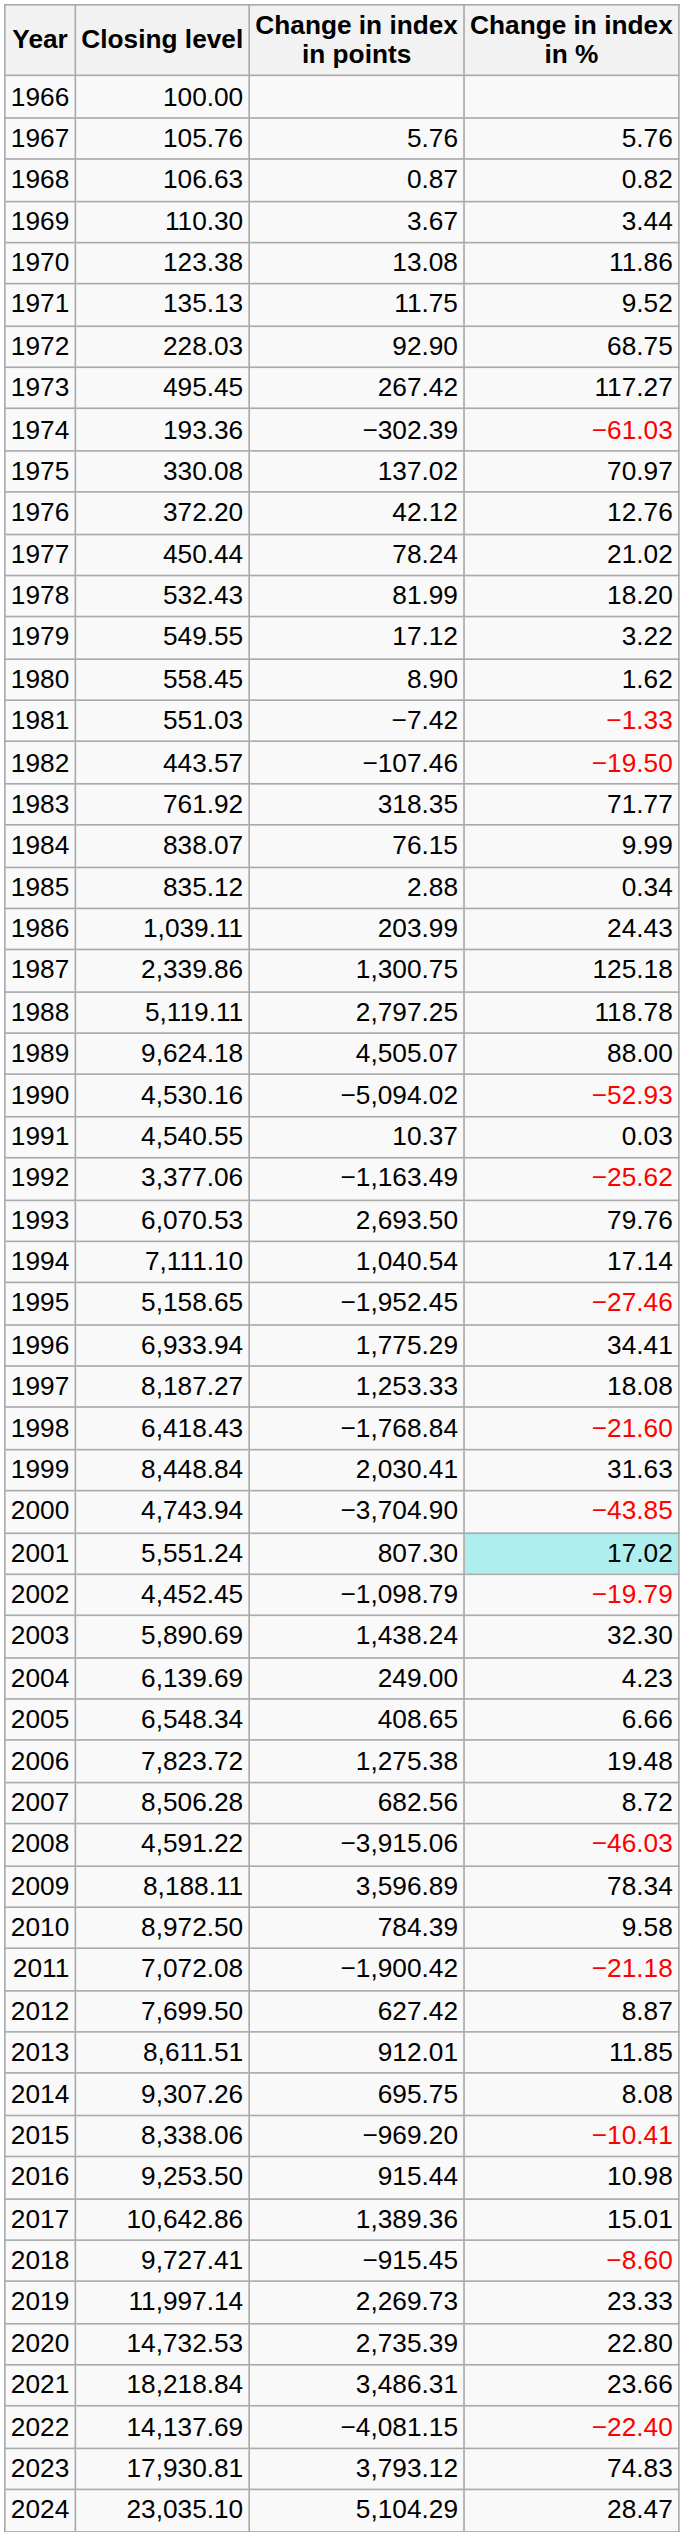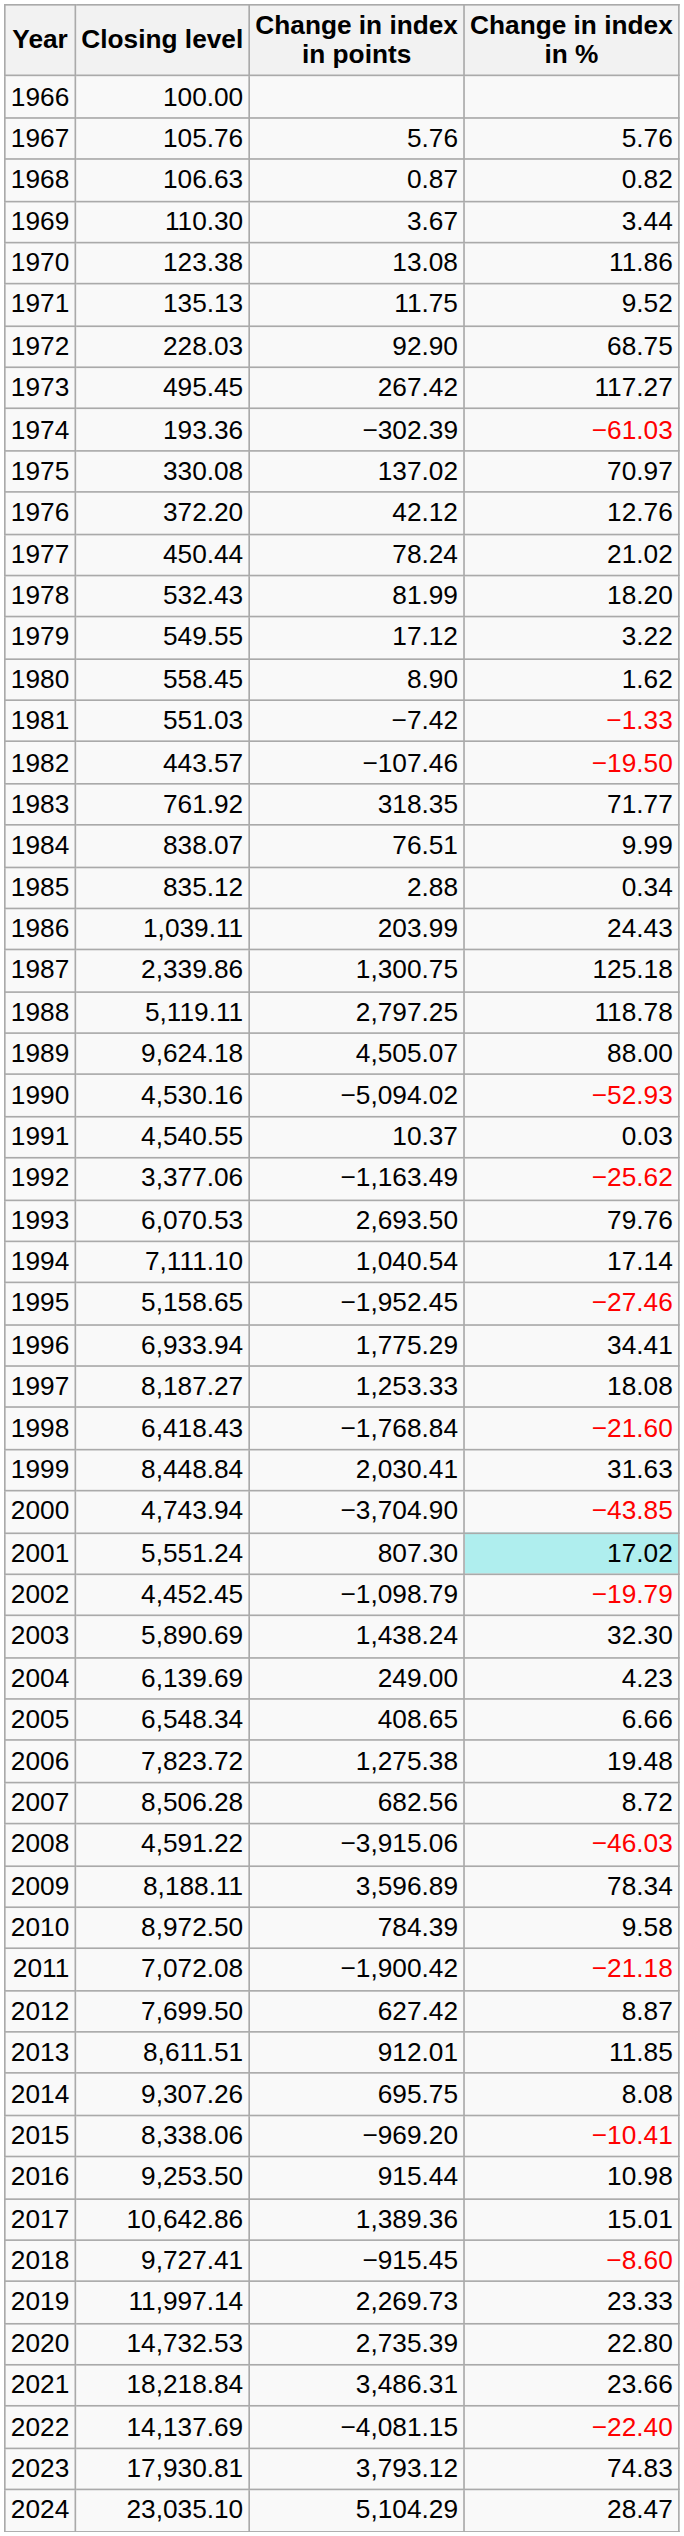 <table class="wikitable sortable" style="text-align:right;">
 <tr>
 <th>Year</th>
 <th>Closing level</th>
 <th>Change in index<br>in points</th>
 <th>Change in index<br>in %</th>
 </tr>
 <tr>
 <td>1966</td>
 <td>100.00</td>
 <td></td>
 <td></td>
 </tr>
 <tr>
 <td>1967</td>
 <td>105.76</td>
 <td>5.76</td>
 <td>5.76</td>
 </tr>
 <tr>
 <td>1968</td>
 <td>106.63</td>
 <td>0.87</td>
 <td>0.82</td>
 </tr>
 <tr>
 <td>1969</td>
 <td>110.30</td>
 <td>3.67</td>
 <td>3.44</td>
 </tr>
 <tr>
 <td>1970</td>
 <td>123.38</td>
 <td>13.08</td>
 <td>11.86</td>
 </tr>
 <tr>
 <td>1971</td>
 <td>135.13</td>
 <td>11.75</td>
 <td>9.52</td>
 </tr>
 <tr>
 <td>1972</td>
 <td>228.03</td>
 <td>92.90</td>
 <td>68.75</td>
 </tr>
 <tr>
 <td>1973</td>
 <td>495.45</td>
 <td>267.42</td>
 <td>117.27</td>
 </tr>
 <tr>
 <td>1974</td>
 <td>193.36</td>
 <td>−302.39</td>
 <td style="color:red">−61.03</td>
 </tr>
 <tr>
 <td>1975</td>
 <td>330.08</td>
 <td>137.02</td>
 <td>70.97</td>
 </tr>
 <tr>
 <td>1976</td>
 <td>372.20</td>
 <td>42.12</td>
 <td>12.76</td>
 </tr>
 <tr>
 <td>1977</td>
 <td>450.44</td>
 <td>78.24</td>
 <td>21.02</td>
 </tr>
 <tr>
 <td>1978</td>
 <td>532.43</td>
 <td>81.99</td>
 <td>18.20</td>
 </tr>
 <tr>
 <td>1979</td>
 <td>549.55</td>
 <td>17.12</td>
 <td>3.22</td>
 </tr>
 <tr>
 <td>1980</td>
 <td>558.45</td>
 <td>8.90</td>
 <td>1.62</td>
 </tr>
 <tr>
 <td>1981</td>
 <td>551.03</td>
 <td>−7.42</td>
 <td style="color:red">−1.33</td>
 </tr>
 <tr>
 <td>1982</td>
 <td>443.57</td>
 <td>−107.46</td>
 <td style="color:red">−19.50</td>
 </tr>
 <tr>
 <td>1983</td>
 <td>761.92</td>
 <td>318.35</td>
 <td>71.77</td>
 </tr>
 <tr>
 <td>1984</td>
 <td>838.07</td>
-<td>76.15</td>
+<td>76.51</td>
 <td>9.99</td>
 </tr>
 <tr>
 <td>1985</td>
 <td>835.12</td>
 <td>2.88</td>
 <td>0.34</td>
 </tr>
 <tr>
 <td>1986</td>
 <td>1,039.11</td>
 <td>203.99</td>
 <td>24.43</td>
 </tr>
 <tr>
 <td>1987</td>
 <td>2,339.86</td>
 <td>1,300.75</td>
 <td>125.18</td>
 </tr>
 <tr>
 <td>1988</td>
 <td>5,119.11</td>
 <td>2,797.25</td>
 <td>118.78</td>
 </tr>
 <tr>
 <td>1989</td>
 <td>9,624.18</td>
 <td>4,505.07</td>
 <td>88.00</td>
 </tr>
 <tr>
 <td>1990</td>
 <td>4,530.16</td>
 <td>−5,094.02</td>
 <td style="color:red">−52.93</td>
 </tr>
 <tr>
 <td>1991</td>
 <td>4,540.55</td>
 <td>10.37</td>
 <td>0.03</td>
 </tr>
 <tr>
 <td>1992</td>
 <td>3,377.06</td>
 <td>−1,163.49</td>
 <td style="color:red">−25.62</td>
 </tr>
 <tr>
 <td>1993</td>
 <td>6,070.53</td>
 <td>2,693.50</td>
 <td>79.76</td>
 </tr>
 <tr>
 <td>1994</td>
 <td>7,111.10</td>
 <td>1,040.54</td>
 <td>17.14</td>
 </tr>
 <tr>
 <td>1995</td>
 <td>5,158.65</td>
 <td>−1,952.45</td>
 <td style="color:red">−27.46</td>
 </tr>
 <tr>
 <td>1996</td>
 <td>6,933.94</td>
 <td>1,775.29</td>
 <td>34.41</td>
 </tr>
 <tr>
 <td>1997</td>
 <td>8,187.27</td>
 <td>1,253.33</td>
 <td>18.08</td>
 </tr>
 <tr>
 <td>1998</td>
 <td>6,418.43</td>
 <td>−1,768.84</td>
 <td style="color:red">−21.60</td>
 </tr>
 <tr>
 <td>1999</td>
 <td>8,448.84</td>
 <td>2,030.41</td>
 <td>31.63</td>
 </tr>
 <tr>
 <td>2000</td>
 <td>4,743.94</td>
 <td>−3,704.90</td>
 <td style="color:red">−43.85</td>
 </tr>
 <tr>
 <td>2001</td>
 <td>5,551.24</td>
 <td>807.30</td>
 <td style="background: paleturquoise;">17.02</td>
 </tr>
 <tr>
 <td>2002</td>
 <td>4,452.45</td>
 <td>−1,098.79</td>
 <td style="color:red">−19.79</td>
 </tr>
 <tr>
 <td>2003</td>
 <td>5,890.69</td>
 <td>1,438.24</td>
 <td>32.30</td>
 </tr>
 <tr>
 <td>2004</td>
 <td>6,139.69</td>
 <td>249.00</td>
 <td>4.23</td>
 </tr>
 <tr>
 <td>2005</td>
 <td>6,548.34</td>
 <td>408.65</td>
 <td>6.66</td>
 </tr>
 <tr>
 <td>2006</td>
 <td>7,823.72</td>
 <td>1,275.38</td>
 <td>19.48</td>
 </tr>
 <tr>
 <td>2007</td>
 <td>8,506.28</td>
 <td>682.56</td>
 <td>8.72</td>
 </tr>
 <tr>
 <td>2008</td>
 <td>4,591.22</td>
 <td>−3,915.06</td>
 <td style="color:red">−46.03</td>
 </tr>
 <tr>
 <td>2009</td>
 <td>8,188.11</td>
 <td>3,596.89</td>
 <td>78.34</td>
 </tr>
 <tr>
 <td>2010</td>
 <td>8,972.50</td>
 <td>784.39</td>
 <td>9.58</td>
 </tr>
 <tr>
 <td>2011</td>
 <td>7,072.08</td>
 <td>−1,900.42</td>
 <td style="color:red">−21.18</td>
 </tr>
 <tr>
 <td>2012</td>
 <td>7,699.50</td>
 <td>627.42</td>
 <td>8.87</td>
 </tr>
 <tr>
 <td>2013</td>
 <td>8,611.51</td>
 <td>912.01</td>
 <td>11.85</td>
 </tr>
 <tr>
 <td>2014</td>
 <td>9,307.26</td>
 <td>695.75</td>
 <td>8.08</td>
 </tr>
 <tr>
 <td>2015</td>
 <td>8,338.06</td>
 <td>−969.20</td>
 <td style="color:red">−10.41</td>
 </tr>
 <tr>
 <td>2016</td>
 <td>9,253.50</td>
 <td>915.44</td>
 <td>10.98</td>
 </tr>
 <tr>
 <td>2017</td>
 <td>10,642.86</td>
 <td>1,389.36</td>
 <td>15.01</td>
 </tr>
 <tr>
 <td>2018</td>
 <td>9,727.41</td>
 <td>−915.45</td>
 <td style="color:red">−8.60</td>
 </tr>
 <tr>
 <td>2019</td>
 <td>11,997.14</td>
 <td>2,269.73</td>
 <td>23.33</td>
 </tr>
 <tr>
 <td>2020</td>
 <td>14,732.53</td>
 <td>2,735.39</td>
 <td>22.80</td>
 </tr>
 <tr>
 <td>2021</td>
 <td>18,218.84</td>
 <td>3,486.31</td>
 <td>23.66</td>
 </tr>
 <tr>
 <td>2022</td>
 <td>14,137.69</td>
 <td>−4,081.15</td>
 <td style="color:red">−22.40</td>
 </tr>
 <tr>
 <td>2023</td>
 <td>17,930.81</td>
 <td>3,793.12</td>
 <td>74.83</td>
 </tr>
 <tr>
 <td>2024</td>
 <td>23,035.10</td>
 <td>5,104.29</td>
 <td>28.47</td>
 </tr>
 <tr>
 </tr>
 </table>
